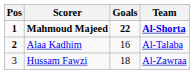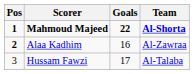 <table class="wikitable">
 <tr>
 <th>Pos</th>
 <th>Scorer</th>
 <th>Goals</th>
 <th>Team</th>
 </tr>
 <tr>
 <td align=center><strong>1</strong></td>
 <td><strong>Mahmoud Majeed</strong></td>
 <td align=center><strong>22</strong></td>
 <td><strong><a href='#'>Al-Shorta</a></strong></td>
 </tr>
 <tr>
 <td align=center><strong>2</strong></td>
 <td><a href='#'>Alaa Kadhim</a></td>
 <td align=center>16</td>
-<td><a href='#'>Al-Talaba</a></td>
+<td><a href='#'>Al-Zawraa</a></td>
 </tr>
 <tr>
 <td align=center>3</td>
 <td><a href='#'>Hussam Fawzi</a></td>
-<td align=center>18</td>
-<td><a href='#'>Al-Zawraa</a></td>
+<td align=center>17</td>
+<td><a href='#'>Al-Talaba</a></td>
 </tr>
 </table>
